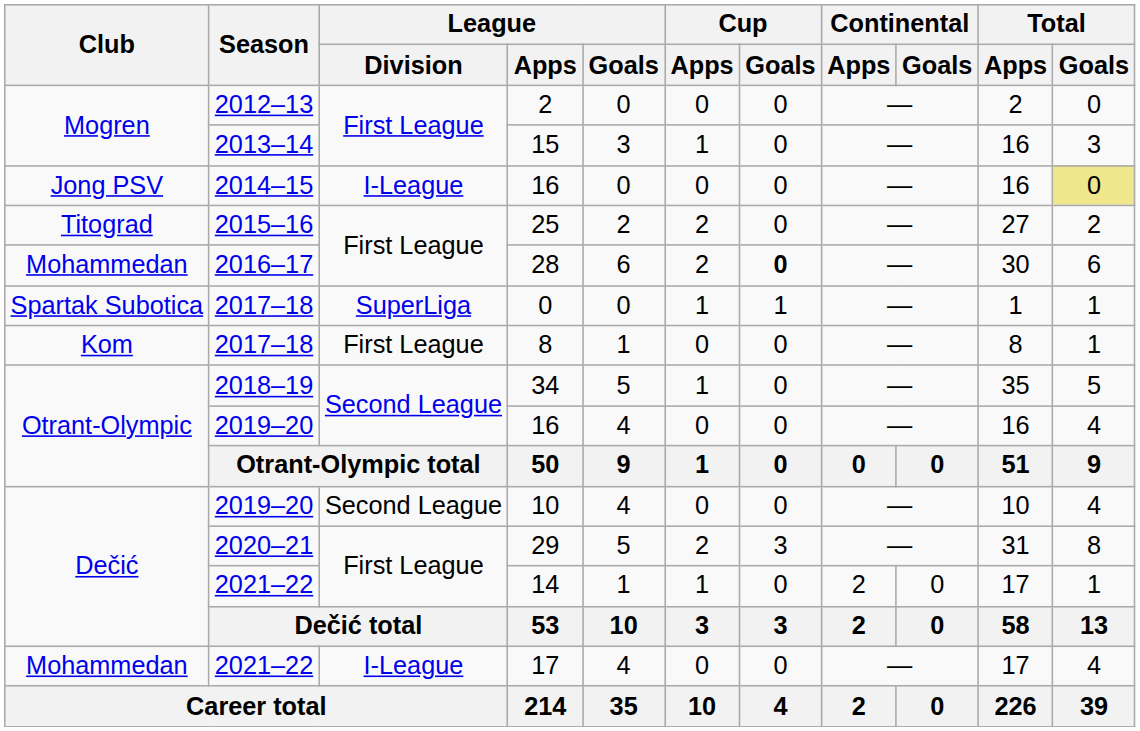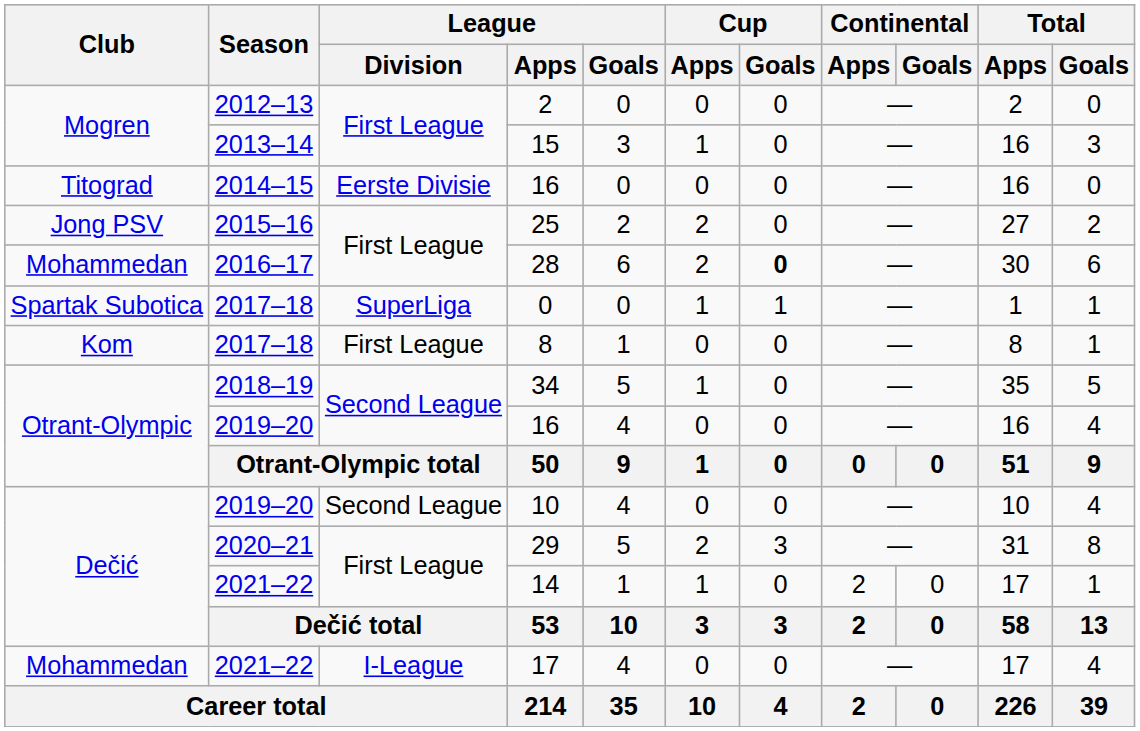 <table class="wikitable" style="text-align: center;font-size:">
 <tr>
 <th rowspan="2">Club</th>
 <th rowspan="2">Season</th>
 <th colspan="3">League</th>
 <th colspan="2">Cup</th>
 <th colspan="2">Continental</th>
 <th colspan="2">Total</th>
 </tr>
 <tr>
 <th>Division</th>
 <th>Apps</th>
 <th>Goals</th>
 <th>Apps</th>
 <th>Goals</th>
 <th>Apps</th>
 <th>Goals</th>
 <th>Apps</th>
 <th>Goals</th>
 </tr>
 <tr>
 <td rowspan="2"><a href='#'>Mogren</a></td>
 <td><a href='#'>2012–13</a></td>
 <td rowspan="2"><a href='#'>First League</a></td>
 <td>2</td>
 <td>0</td>
 <td>0</td>
 <td>0</td>
 <td colspan="2">—</td>
 <td>2</td>
 <td>0</td>
 </tr>
 <tr>
 <td><a href='#'>2013–14</a></td>
 <td>15</td>
 <td>3</td>
 <td>1</td>
 <td>0</td>
 <td colspan="2">—</td>
 <td>16</td>
 <td>3</td>
 </tr>
 <tr>
-<td rowspan="1"><a href='#'>Jong PSV</a></td>
+<td rowspan="1"><a href='#'>Titograd</a></td>
 <td><a href='#'>2014–15</a></td>
-<td rowspan="1"><a href='#'>I-League</a></td>
+<td rowspan="1"><a href='#'>Eerste Divisie</a></td>
 <td>16</td>
 <td>0</td>
 <td>0</td>
 <td>0</td>
 <td colspan="2">—</td>
 <td>16</td>
-<td style="background: khaki;">0</td>
+<td>0</td>
 </tr>
 <tr>
-<td rowspan="1"><a href='#'>Titograd</a></td>
+<td rowspan="1"><a href='#'>Jong PSV</a></td>
 <td><a href='#'>2015–16</a></td>
 <td rowspan="2">First League</td>
 <td>25</td>
 <td>2</td>
 <td>2</td>
 <td>0</td>
 <td colspan="2">—</td>
 <td>27</td>
 <td>2</td>
 </tr>
 <tr>
 <td rowspan="1"><a href='#'>Mohammedan</a></td>
 <td><a href='#'>2016–17</a></td>
 <td>28</td>
 <td>6</td>
 <td>2</td>
 <td><strong>0</strong></td>
 <td colspan="2">—</td>
 <td>30</td>
 <td>6</td>
 </tr>
 <tr>
 <td rowspan="1"><a href='#'>Spartak Subotica</a></td>
 <td><a href='#'>2017–18</a></td>
 <td rowspan="1"><a href='#'>SuperLiga</a></td>
 <td>0</td>
 <td>0</td>
 <td>1</td>
 <td>1</td>
 <td colspan="2">—</td>
 <td>1</td>
 <td>1</td>
 </tr>
 <tr>
 <td rowspan="1"><a href='#'>Kom</a></td>
 <td><a href='#'>2017–18</a></td>
 <td rowspan="1">First League</td>
 <td>8</td>
 <td>1</td>
 <td>0</td>
 <td>0</td>
 <td colspan="2">—</td>
 <td>8</td>
 <td>1</td>
 </tr>
 <tr>
 <td rowspan="3"><a href='#'>Otrant-Olympic</a></td>
 <td><a href='#'>2018–19</a></td>
 <td rowspan="2"><a href='#'>Second League</a></td>
 <td>34</td>
 <td>5</td>
 <td>1</td>
 <td>0</td>
 <td colspan="2">—</td>
 <td>35</td>
 <td>5</td>
 </tr>
 <tr>
 <td><a href='#'>2019–20</a></td>
 <td>16</td>
 <td>4</td>
 <td>0</td>
 <td>0</td>
 <td colspan="2">—</td>
 <td>16</td>
 <td>4</td>
 </tr>
 <tr>
 <th colspan="2">Otrant-Olympic total</th>
 <th>50</th>
 <th>9</th>
 <th>1</th>
 <th>0</th>
 <th>0</th>
 <th>0</th>
 <th>51</th>
 <th>9</th>
 </tr>
 <tr>
 <td rowspan="4"><a href='#'>Dečić</a></td>
 <td><a href='#'>2019–20</a></td>
 <td rowspan="1">Second League</td>
 <td>10</td>
 <td>4</td>
 <td>0</td>
 <td>0</td>
 <td colspan="2">—</td>
 <td>10</td>
 <td>4</td>
 </tr>
 <tr>
 <td><a href='#'>2020–21</a></td>
 <td rowspan="2">First League</td>
 <td>29</td>
 <td>5</td>
 <td>2</td>
 <td>3</td>
 <td colspan="2">—</td>
 <td>31</td>
 <td>8</td>
 </tr>
 <tr>
 <td><a href='#'>2021–22</a></td>
 <td>14</td>
 <td>1</td>
 <td>1</td>
 <td>0</td>
 <td>2</td>
 <td>0</td>
 <td>17</td>
 <td>1</td>
 </tr>
 <tr>
 <th colspan="2">Dečić total</th>
 <th>53</th>
 <th>10</th>
 <th>3</th>
 <th>3</th>
 <th>2</th>
 <th>0</th>
 <th>58</th>
 <th>13</th>
 </tr>
 <tr>
 <td rowspan="1"><a href='#'>Mohammedan</a></td>
 <td><a href='#'>2021–22</a></td>
 <td rowspan="1"><a href='#'>I-League</a></td>
 <td>17</td>
 <td>4</td>
 <td>0</td>
 <td>0</td>
 <td colspan="2">—</td>
 <td>17</td>
 <td>4</td>
 </tr>
 <tr>
 <th colspan="3">Career total</th>
 <th>214</th>
 <th>35</th>
 <th>10</th>
 <th>4</th>
 <th>2</th>
 <th>0</th>
 <th>226</th>
 <th>39</th>
 </tr>
 </table>
